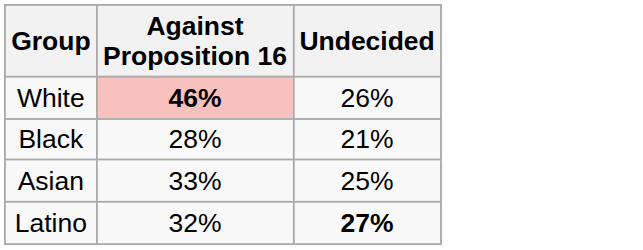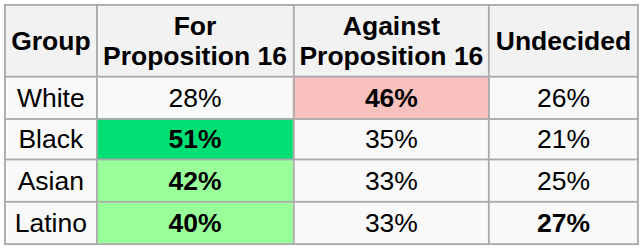 <table class="wikitable" style="font-size:90%;text-align:center;">
 <tr>
 <th>Group</th>
+<th style="width:100px;">For Proposition 16</th>
 <th style="width:100px;">Against Proposition 16</th>
 <th>Undecided</th>
 </tr>
 <tr>
 <td>White</td>
+<td>28%</td>
 <td style="background: rgb(248, 193, 190);"><strong>46%</strong></td>
 <td>26%</td>
 </tr>
 <tr>
 <td>Black</td>
-<td>28%</td>
+<td style="background: rgb(1,223,116);"><strong>51%</strong></td>
+<td>35%</td>
 <td>21%</td>
 </tr>
 <tr>
 <td>Asian</td>
+<td style="background: rgb(153, 255, 153);"><strong>42%</strong></td>
 <td>33%</td>
 <td>25%</td>
 </tr>
 <tr>
 <td>Latino</td>
-<td>32%</td>
+<td style="background: rgb(153, 255, 153);"><strong>40%</strong></td>
+<td>33%</td>
 <td><strong>27%</strong></td>
 </tr>
 </table>
